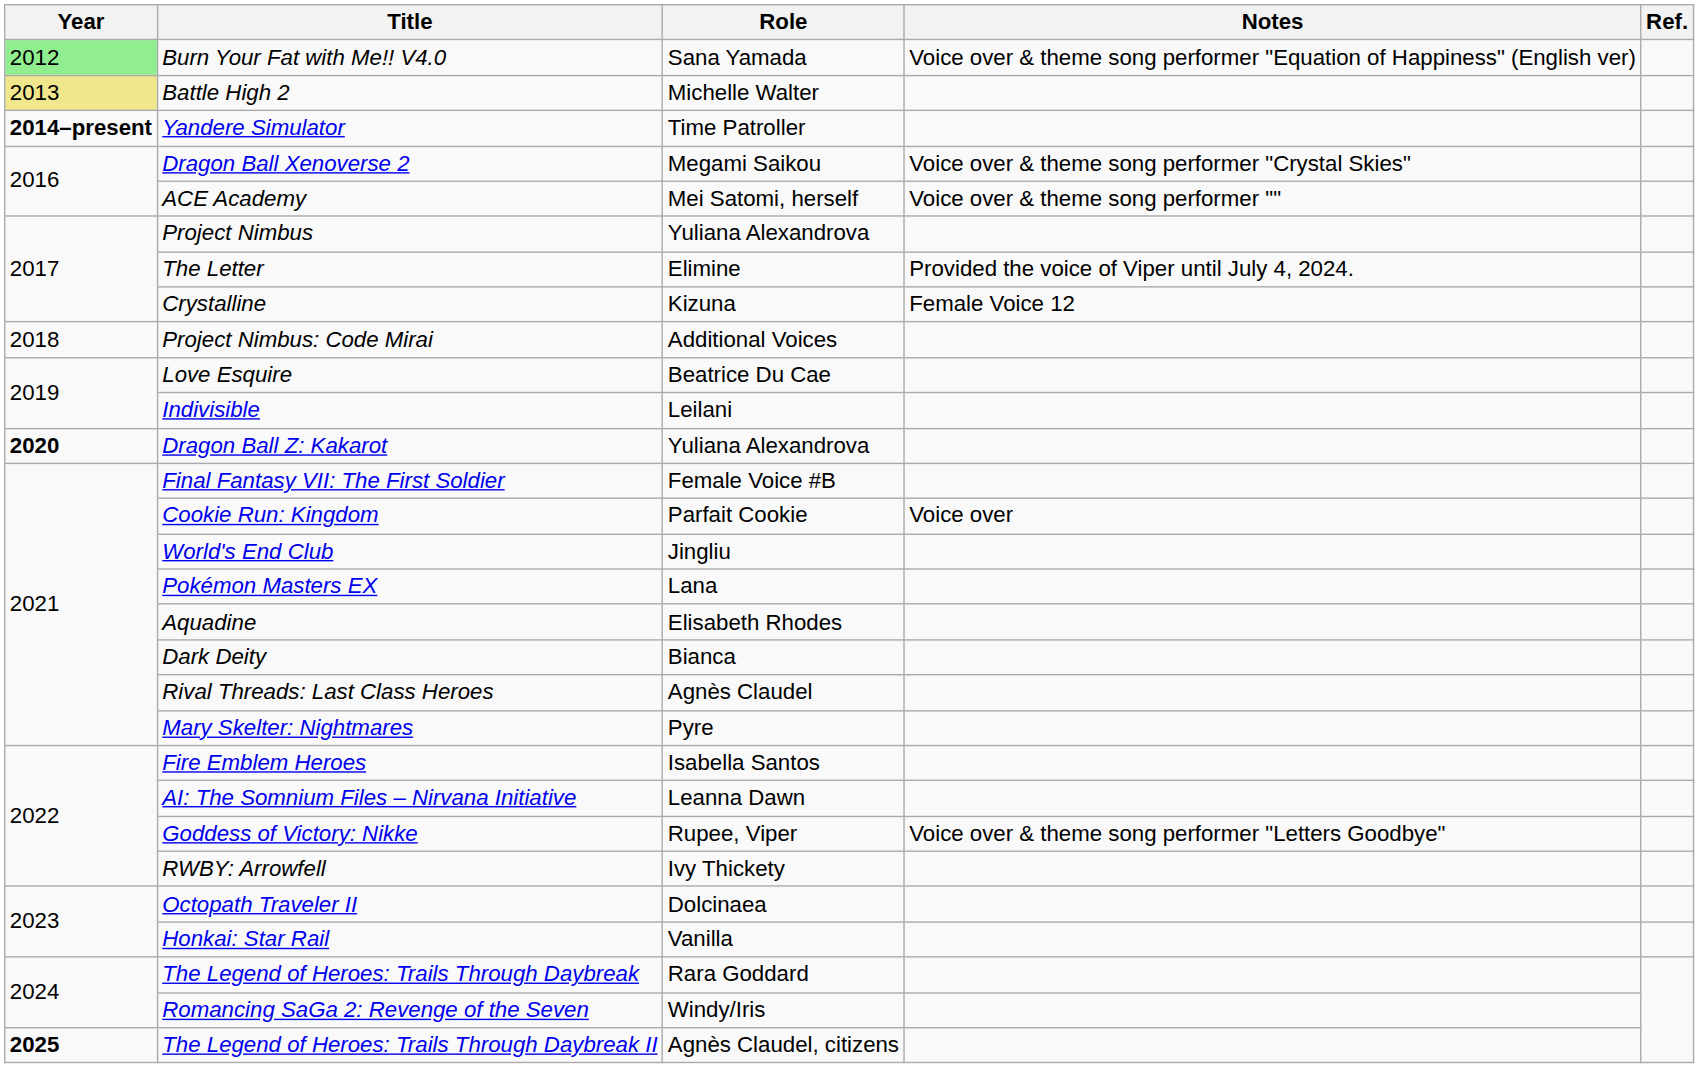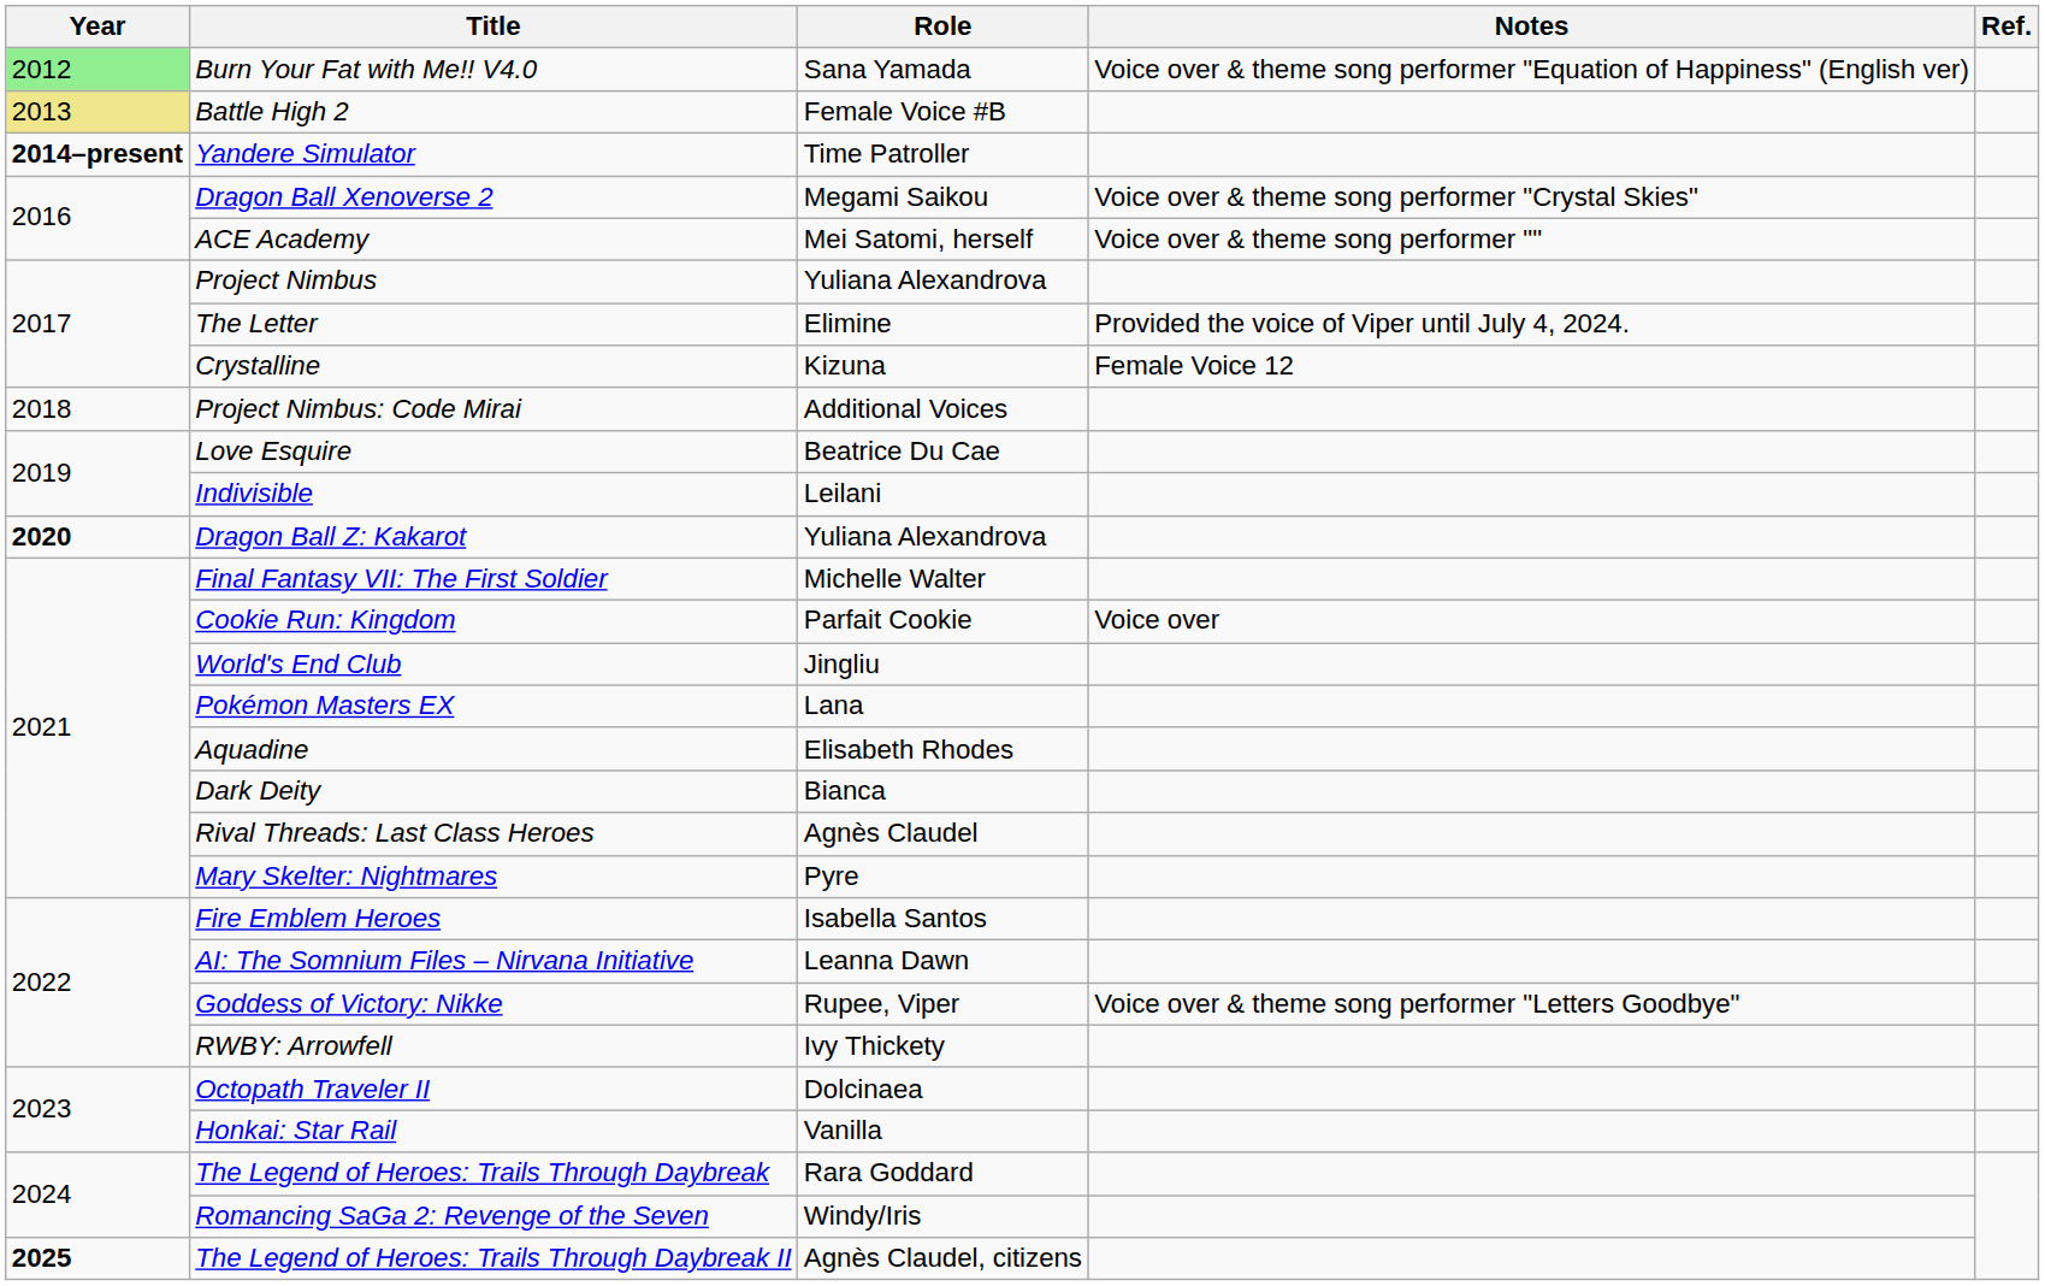 <table class="wikitable sortable plainrowheaders">
 <tr>
 <th>Year</th>
 <th>Title</th>
 <th>Role</th>
 <th class="unsortable">Notes</th>
 <th class="unsortable">Ref.</th>
 </tr>
 <tr>
 <td style="background: lightgreen;">2012</td>
 <td><em>Burn Your Fat with Me!! V4.0</em></td>
 <td>Sana Yamada</td>
 <td>Voice over & theme song performer "Equation of Happiness" (English ver)</td>
 <td align="center"></td>
 </tr>
 <tr>
 <td style="background: khaki;">2013</td>
 <td><em>Battle High 2</em></td>
-<td>Michelle Walter</td>
+<td>Female Voice #B</td>
 <td></td>
 <td align="center"></td>
 </tr>
 <tr>
 <td><strong>2014–present</strong></td>
 <td><em><a href='#'>Yandere Simulator</a></em></td>
 <td>Time Patroller</td>
 <td></td>
 <td></td>
 </tr>
 <tr>
 <td rowspan="2">2016</td>
 <td><em><a href='#'>Dragon Ball Xenoverse 2</a></em></td>
 <td>Megami Saikou</td>
 <td>Voice over & theme song performer "Crystal Skies"</td>
 <td align="center"></td>
 </tr>
 <tr>
 <td><em>ACE Academy</em></td>
 <td>Mei Satomi, herself</td>
 <td>Voice over & theme song performer ""</td>
 <td></td>
 </tr>
 <tr>
 <td rowspan="3">2017</td>
 <td><em>Project Nimbus</em></td>
 <td>Yuliana Alexandrova</td>
 <td></td>
 <td></td>
 </tr>
 <tr>
 <td><em>The Letter</em></td>
 <td>Elimine</td>
 <td>Provided the voice of Viper until July 4, 2024.</td>
 <td></td>
 </tr>
 <tr>
 <td><em>Crystalline</em></td>
 <td>Kizuna</td>
 <td>Female Voice 12</td>
 <td></td>
 </tr>
 <tr>
 <td>2018</td>
 <td><em>Project Nimbus: Code Mirai</em></td>
 <td>Additional Voices</td>
 <td></td>
 <td></td>
 </tr>
 <tr>
 <td rowspan="2">2019</td>
 <td><em>Love Esquire</em></td>
 <td>Beatrice Du Cae</td>
 <td></td>
 <td></td>
 </tr>
 <tr>
 <td><em><a href='#'>Indivisible</a></em></td>
 <td>Leilani</td>
 <td></td>
 <td></td>
 </tr>
 <tr>
 <td rowspan="1"><strong>2020</strong></td>
 <td><em><a href='#'>Dragon Ball Z: Kakarot</a></em></td>
 <td>Yuliana Alexandrova</td>
 <td></td>
 <td></td>
 </tr>
 <tr>
 <td rowspan="8">2021</td>
 <td><em><a href='#'>Final Fantasy VII: The First Soldier</a></em></td>
-<td>Female Voice #B</td>
+<td>Michelle Walter</td>
 <td></td>
 <td></td>
 </tr>
 <tr>
 <td><em><a href='#'>Cookie Run: Kingdom</a></em></td>
 <td>Parfait Cookie</td>
 <td>Voice over</td>
 <td></td>
 </tr>
 <tr>
 <td><em><a href='#'>World's End Club</a></em></td>
 <td>Jingliu</td>
 <td></td>
 <td></td>
 </tr>
 <tr>
 <td><em><a href='#'>Pokémon Masters EX</a></em></td>
 <td>Lana</td>
 <td></td>
 <td></td>
 </tr>
 <tr>
 <td><em>Aquadine</em></td>
 <td>Elisabeth Rhodes</td>
 <td></td>
 <td></td>
 </tr>
 <tr>
 <td><em>Dark Deity</em></td>
 <td>Bianca</td>
 <td></td>
 <td></td>
 </tr>
 <tr>
 <td><em>Rival Threads: Last Class Heroes </em></td>
 <td>Agnès Claudel</td>
 <td></td>
 <td></td>
 </tr>
 <tr>
 <td><em><a href='#'>Mary Skelter: Nightmares</a></em></td>
 <td>Pyre</td>
 <td></td>
 <td></td>
 </tr>
 <tr>
 <td rowspan="4">2022</td>
 <td><em><a href='#'>Fire Emblem Heroes</a></em></td>
 <td>Isabella Santos</td>
 <td></td>
 <td></td>
 </tr>
 <tr>
 <td><em><a href='#'>AI: The Somnium Files – Nirvana Initiative</a></em></td>
 <td>Leanna Dawn</td>
 <td></td>
 <td></td>
 </tr>
 <tr>
 <td><em><a href='#'>Goddess of Victory: Nikke</a></em></td>
 <td>Rupee, Viper</td>
 <td>Voice over & theme song performer "Letters Goodbye"</td>
 <td></td>
 </tr>
 <tr>
 <td><em>RWBY: Arrowfell</em></td>
 <td>Ivy Thickety</td>
 <td></td>
 <td></td>
 </tr>
 <tr>
 <td rowspan="2">2023</td>
 <td><em><a href='#'>Octopath Traveler II</a></em></td>
 <td>Dolcinaea</td>
 <td></td>
 <td></td>
 </tr>
 <tr>
 <td><em><a href='#'>Honkai: Star Rail</a></em></td>
 <td>Vanilla</td>
 <td></td>
 <td></td>
 </tr>
 <tr>
 <td rowspan="2">2024</td>
 <td><em><a href='#'>The Legend of Heroes: Trails Through Daybreak</a></em></td>
 <td>Rara Goddard</td>
 <td></td>
 <td rowspan="3"></td>
 </tr>
 <tr>
 <td><em><a href='#'>Romancing SaGa 2: Revenge of the Seven</a></em></td>
 <td>Windy/Iris</td>
 <td></td>
 </tr>
 <tr>
 <td><strong>2025</strong></td>
 <td><em><a href='#'>The Legend of Heroes: Trails Through Daybreak II</a></em></td>
 <td>Agnès Claudel, citizens</td>
 <td></td>
 </tr>
 </table>
